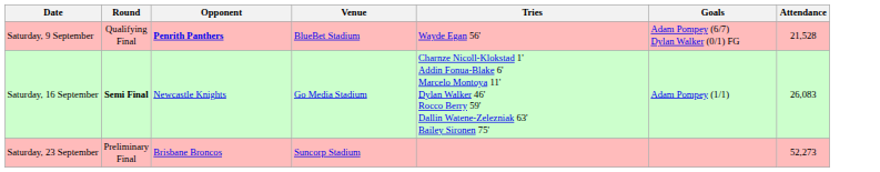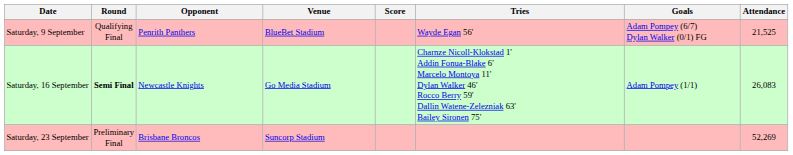 <table class="wikitable" style="font-size:75%;">
 <tr>
 <th width="115">Date</th>
 <th width="50">Round</th>
 <th width="170">Opponent</th>
 <th width="150">Venue</th>
+<th width="50">Score</th>
 <th width="285">Tries</th>
 <th width="155">Goals</th>
 <th width="60">Attendance</th>
 </tr>
 <tr bgcolor=#FFBBBB>
 <td>Saturday, 9 September</td>
 <td style="text-align:center;">Qualifying Final</td>
-<td><strong> <a href='#'>Penrith Panthers</a></strong></td>
+<td> <a href='#'>Penrith Panthers</a></td>
 <td><a href='#'>BlueBet Stadium</a></td>
+<td style="text-align:center;"></td>
 <td><a href='#'>Wayde Egan</a> 56'</td>
 <td><a href='#'>Adam Pompey</a> (6/7)<br><a href='#'>Dylan Walker</a> (0/1) FG</td>
-<td align=center>21,528</td>
+<td align=center>21,525</td>
 </tr>
 <tr bgcolor=#CCFFCC>
 <td>Saturday, 16 September</td>
 <td style="text-align:center;"><strong>Semi Final</strong></td>
 <td> <a href='#'>Newcastle Knights</a></td>
 <td><a href='#'>Go Media Stadium</a></td>
+<td style="text-align:center;"></td>
 <td><a href='#'>Charnze Nicoll-Klokstad</a> 1'<br><a href='#'>Addin Fonua-Blake</a> 6'<br><a href='#'>Marcelo Montoya</a> 11'<br><a href='#'>Dylan Walker</a> 46'<br><a href='#'>Rocco Berry</a> 59'<br><a href='#'>Dallin Watene-Zelezniak</a> 63'<br><a href='#'>Bailey Sironen</a> 75'</td>
 <td><a href='#'>Adam Pompey</a> (1/1)</td>
 <td align=center>26,083</td>
 </tr>
 <tr bgcolor=#FFBBBB>
 <td>Saturday, 23 September</td>
 <td style="text-align:center;">Preliminary Final</td>
 <td> <a href='#'>Brisbane Broncos</a></td>
 <td><a href='#'>Suncorp Stadium</a></td>
+<td style="text-align:center;"></td>
 <td></td>
 <td></td>
-<td align=center>52,273</td>
+<td align=center>52,269</td>
 </tr>
 </table>
